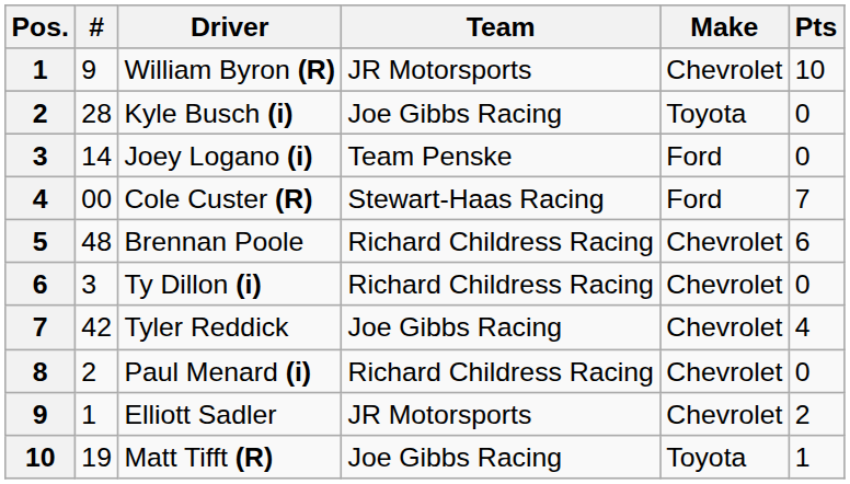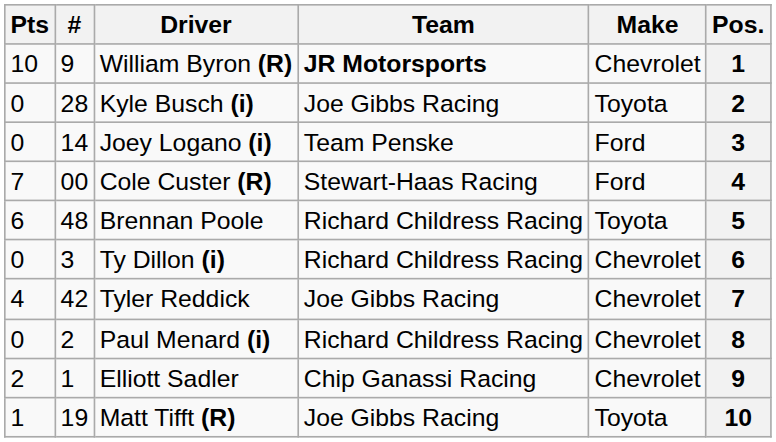 <table class="wikitable" style="font-size:95%">
 <tr>
-<th>Pos.</th>
+<th>Pts</th>
 <th>#</th>
 <th>Driver</th>
 <th>Team</th>
 <th>Make</th>
-<th>Pts</th>
+<th>Pos.</th>
 </tr>
 <tr>
-<th>1</th>
+<td>10</td>
 <td>9</td>
 <td>William Byron <strong>(R)</strong></td>
-<td>JR Motorsports</td>
+<td><strong>JR Motorsports</strong></td>
 <td>Chevrolet</td>
-<td>10</td>
+<th>1</th>
 </tr>
 <tr>
-<th>2</th>
+<td>0</td>
 <td>28</td>
 <td>Kyle Busch <strong>(i)</strong></td>
 <td>Joe Gibbs Racing</td>
 <td>Toyota</td>
-<td>0</td>
+<th>2</th>
 </tr>
 <tr>
-<th>3</th>
+<td>0</td>
 <td>14</td>
 <td>Joey Logano <strong>(i)</strong></td>
 <td>Team Penske</td>
 <td>Ford</td>
-<td>0</td>
+<th>3</th>
 </tr>
 <tr>
-<th>4</th>
+<td>7</td>
 <td>00</td>
 <td>Cole Custer <strong>(R)</strong></td>
 <td>Stewart-Haas Racing</td>
 <td>Ford</td>
-<td>7</td>
+<th>4</th>
 </tr>
 <tr>
-<th>5</th>
+<td>6</td>
 <td>48</td>
 <td>Brennan Poole</td>
 <td>Richard Childress Racing</td>
-<td>Chevrolet</td>
-<td>6</td>
+<td>Toyota</td>
+<th>5</th>
 </tr>
 <tr>
-<th>6</th>
+<td>0</td>
 <td>3</td>
 <td>Ty Dillon <strong>(i)</strong></td>
 <td>Richard Childress Racing</td>
 <td>Chevrolet</td>
-<td>0</td>
+<th>6</th>
 </tr>
 <tr>
-<th>7</th>
+<td>4</td>
 <td>42</td>
 <td>Tyler Reddick</td>
 <td>Joe Gibbs Racing</td>
 <td>Chevrolet</td>
-<td>4</td>
+<th>7</th>
 </tr>
 <tr>
-<th>8</th>
+<td>0</td>
 <td>2</td>
 <td>Paul Menard <strong>(i)</strong></td>
 <td>Richard Childress Racing</td>
 <td>Chevrolet</td>
-<td>0</td>
+<th>8</th>
 </tr>
 <tr>
-<th>9</th>
+<td>2</td>
 <td>1</td>
 <td>Elliott Sadler</td>
-<td>JR Motorsports</td>
+<td>Chip Ganassi Racing</td>
 <td>Chevrolet</td>
-<td>2</td>
+<th>9</th>
 </tr>
 <tr>
-<th>10</th>
+<td>1</td>
 <td>19</td>
 <td>Matt Tifft <strong>(R)</strong></td>
 <td>Joe Gibbs Racing</td>
 <td>Toyota</td>
-<td>1</td>
+<th>10</th>
 </tr>
 </table>
